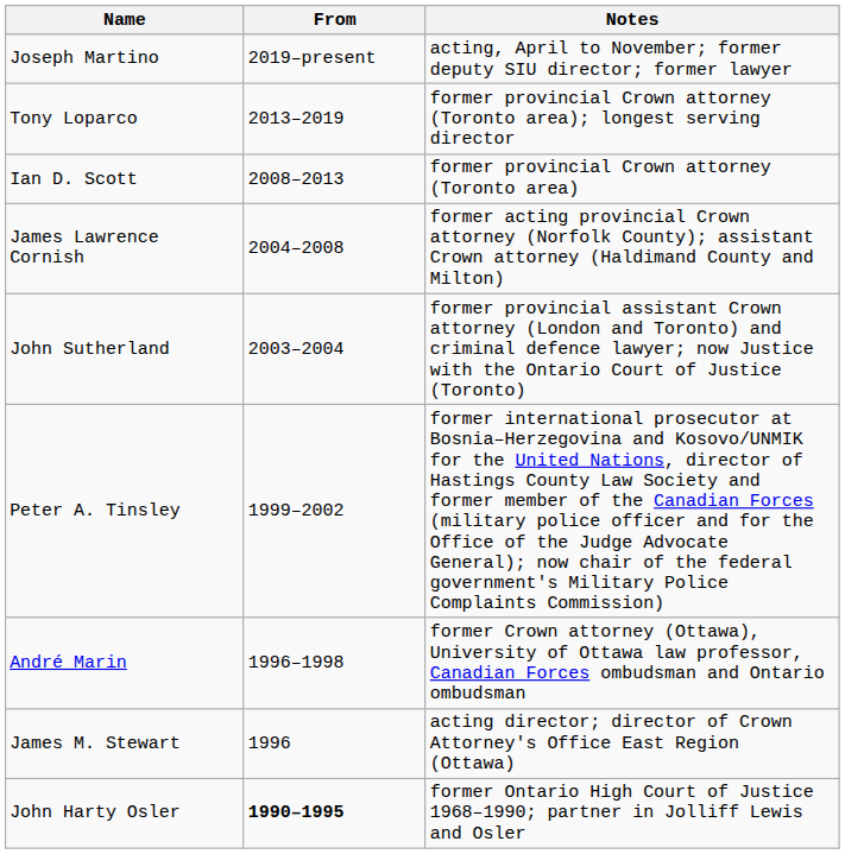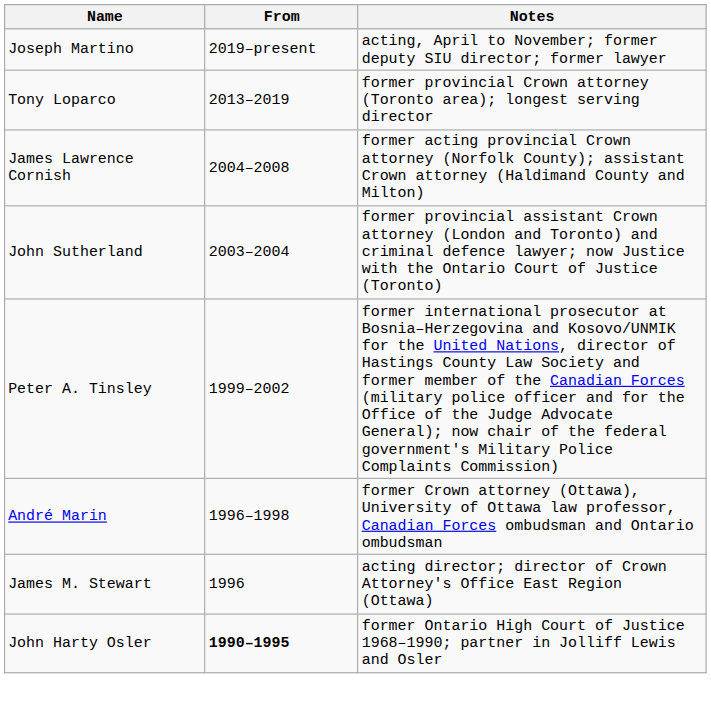 <table class="wikitable">
 <tr style="background:lightblue;">
 <th width="10%">Name</th>
 <th width="8%">From</th>
 <th width="20%">Notes</th>
 </tr>
 <tr>
 <td>Joseph Martino</td>
 <td>2019–present</td>
 <td>acting, April to November; former deputy SIU director; former lawyer</td>
 </tr>
 <tr>
 <td>Tony Loparco</td>
 <td>2013–2019</td>
 <td>former provincial Crown attorney (Toronto area); longest serving director</td>
-</tr>
-<tr>
-<td>Ian D. Scott</td>
-<td>2008–2013</td>
-<td>former provincial Crown attorney (Toronto area)</td>
 </tr>
 <tr>
 <td>James Lawrence Cornish</td>
 <td>2004–2008</td>
 <td>former acting provincial Crown attorney (Norfolk County); assistant Crown attorney (Haldimand County and Milton)</td>
 </tr>
 <tr>
 <td>John Sutherland</td>
 <td>2003–2004</td>
 <td>former provincial assistant Crown attorney (London and Toronto) and criminal defence lawyer; now Justice with the Ontario Court of Justice (Toronto)</td>
 </tr>
 <tr>
 <td>Peter A. Tinsley</td>
 <td>1999–2002</td>
 <td>former international prosecutor at Bosnia–Herzegovina and Kosovo/UNMIK for the <a href='#'>United Nations</a>, director of Hastings County Law Society and former member of the <a href='#'>Canadian Forces</a> (military police officer and for the Office of the Judge Advocate General); now chair of the federal government's Military Police Complaints Commission)</td>
 </tr>
 <tr>
 <td><a href='#'>André Marin</a></td>
 <td>1996–1998</td>
 <td>former Crown attorney (Ottawa), University of Ottawa law professor, <a href='#'>Canadian Forces</a> ombudsman and Ontario ombudsman</td>
 </tr>
 <tr>
 <td>James M. Stewart</td>
 <td>1996</td>
 <td>acting director; director of Crown Attorney's Office East Region (Ottawa)</td>
 </tr>
 <tr>
 <td>John Harty Osler</td>
 <td><strong>1990–1995</strong></td>
 <td>former Ontario High Court of Justice 1968–1990; partner in Jolliff Lewis and Osler</td>
 </tr>
 </table>
